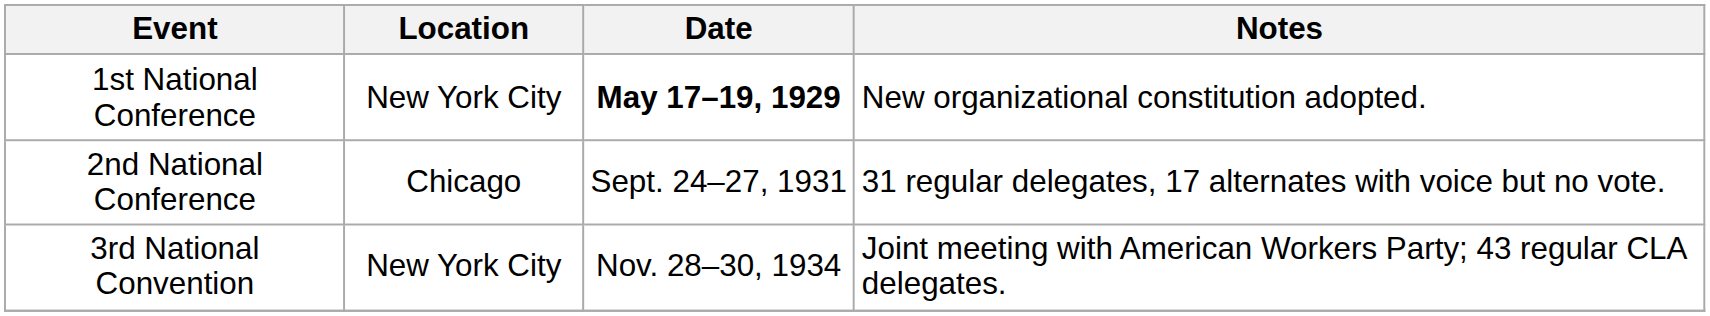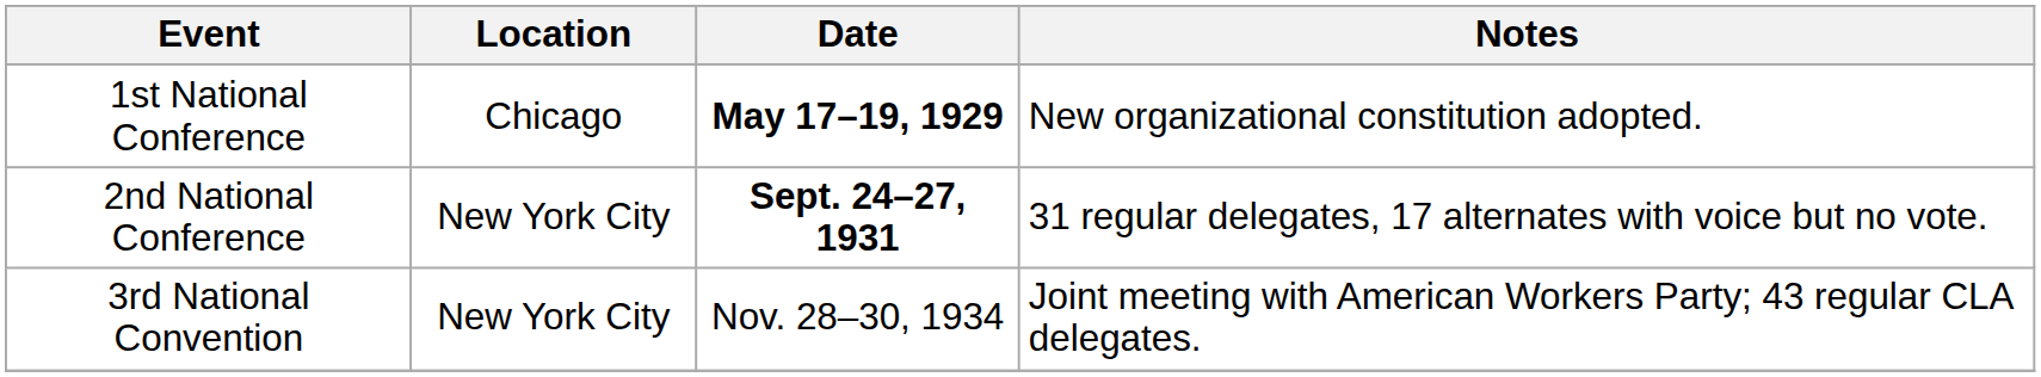 <table class="wikitable" border="1" style="Background:#ffffff">
 <tr>
 <th width=20%>Event</th>
 <th width=14%>Location</th>
 <th width=16%>Date</th>
 <th>Notes</th>
 </tr>
 <tr>
 <td align="center">1st National Conference</td>
-<td align="center">New York City</td>
+<td align="center">Chicago</td>
 <td align="center"><strong>May 17–19, 1929</strong></td>
 <td>New organizational constitution adopted.</td>
 </tr>
 <tr>
 <td align="center">2nd National Conference</td>
-<td align="center">Chicago</td>
-<td align="center">Sept. 24–27, 1931</td>
+<td align="center">New York City</td>
+<td align="center"><strong>Sept. 24–27, 1931</strong></td>
 <td>31 regular delegates, 17 alternates with voice but no vote.</td>
 </tr>
 <tr>
 <td align="center">3rd National Convention</td>
 <td align="center">New York City</td>
 <td align="center">Nov. 28–30, 1934</td>
 <td>Joint meeting with American Workers Party; 43 regular CLA delegates.</td>
 </tr>
 <tr>
 </tr>
 </table>
